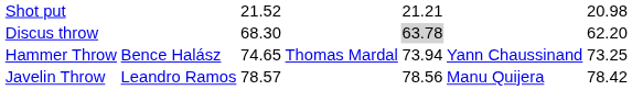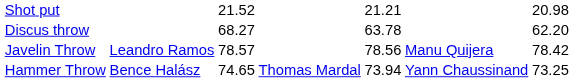 <table>
 <tr>
 <td><a href='#'>Shot put</a></td>
 <td></td>
 <td>21.52 </td>
 <td></td>
 <td>21.21</td>
 <td></td>
 <td>20.98</td>
 </tr>
 <tr>
 <td><a href='#'>Discus throw</a></td>
 <td></td>
-<td>68.30 </td>
+<td>68.27 </td>
 <td></td>
-<td style="background: lightgrey;">63.78 </td>
+<td>63.78 </td>
 <td></td>
 <td>62.20 </td>
+</tr>
+<tr>
+<td><a href='#'>Javelin Throw</a></td>
+<td><a href='#'>Leandro Ramos</a><br></td>
+<td>78.57 </td>
+<td><br></td>
+<td>78.56 </td>
+<td><a href='#'>Manu Quijera</a><br></td>
+<td>78.42 </td>
 </tr>
 <tr>
 <td><a href='#'>Hammer Throw</a></td>
 <td><a href='#'>Bence Halász</a><br></td>
 <td>74.65 </td>
 <td><a href='#'>Thomas Mardal</a><br></td>
 <td>73.94 </td>
 <td><a href='#'>Yann Chaussinand</a><br></td>
 <td>73.25</td>
 </tr>
-<tr>
-<td><a href='#'>Javelin Throw</a></td>
-<td><a href='#'>Leandro Ramos</a><br></td>
-<td>78.57 </td>
-<td><br></td>
-<td>78.56 </td>
-<td><a href='#'>Manu Quijera</a><br></td>
-<td>78.42 </td>
-</tr>
 </table>
